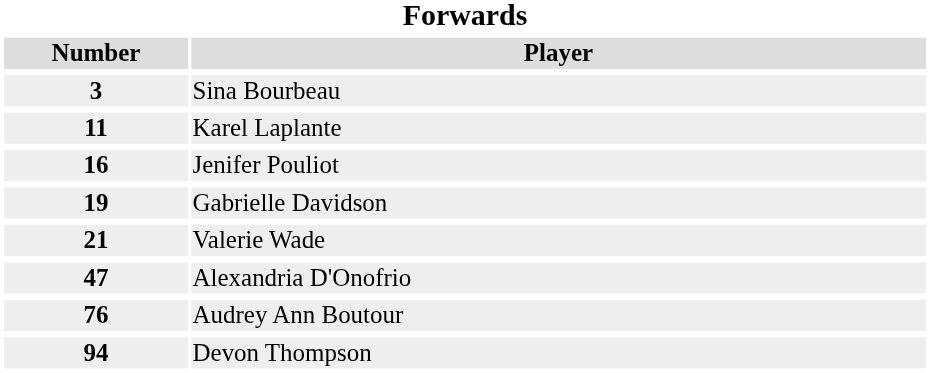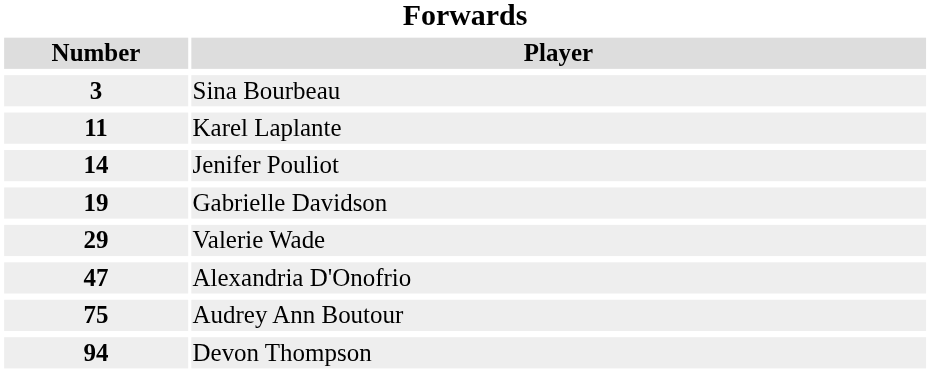 <table>
 <tr>
 <th colspan=5><big>Forwards</big></th>
 </tr>
 <tr bgcolor="#dddddd">
 <th width=10%>Number</th>
 <th width=40%>Player</th>
 </tr>
 <tr>
 </tr>
 <tr bgcolor="#eeeeee">
 <td align=center><strong>3</strong></td>
 <td>Sina Bourbeau</td>
 </tr>
 <tr>
 </tr>
 <tr bgcolor="#eeeeee">
 <td align=center><strong>11 </strong></td>
 <td>Karel Laplante</td>
 </tr>
 <tr>
 </tr>
 <tr bgcolor="#eeeeee">
-<td align=center><strong>16</strong></td>
+<td align=center><strong>14</strong></td>
 <td>Jenifer Pouliot</td>
 </tr>
 <tr>
 </tr>
 <tr bgcolor="#eeeeee">
 <td align=center><strong>19</strong></td>
 <td>Gabrielle Davidson</td>
 </tr>
 <tr>
 </tr>
 <tr bgcolor="#eeeeee">
-<td align=center><strong>21</strong></td>
+<td align=center><strong>29</strong></td>
 <td>Valerie Wade</td>
 </tr>
 <tr>
 </tr>
 <tr bgcolor="#eeeeee">
 <td align=center><strong>47 </strong></td>
 <td>Alexandria D'Onofrio</td>
 </tr>
 <tr>
 </tr>
 <tr bgcolor="#eeeeee">
-<td align=center><strong>76</strong></td>
+<td align=center><strong>75</strong></td>
 <td>Audrey Ann Boutour</td>
 </tr>
 <tr>
 </tr>
 <tr bgcolor="#eeeeee">
 <td align=center><strong>94</strong></td>
 <td>Devon Thompson</td>
 </tr>
 <tr>
 </tr>
 </table>
